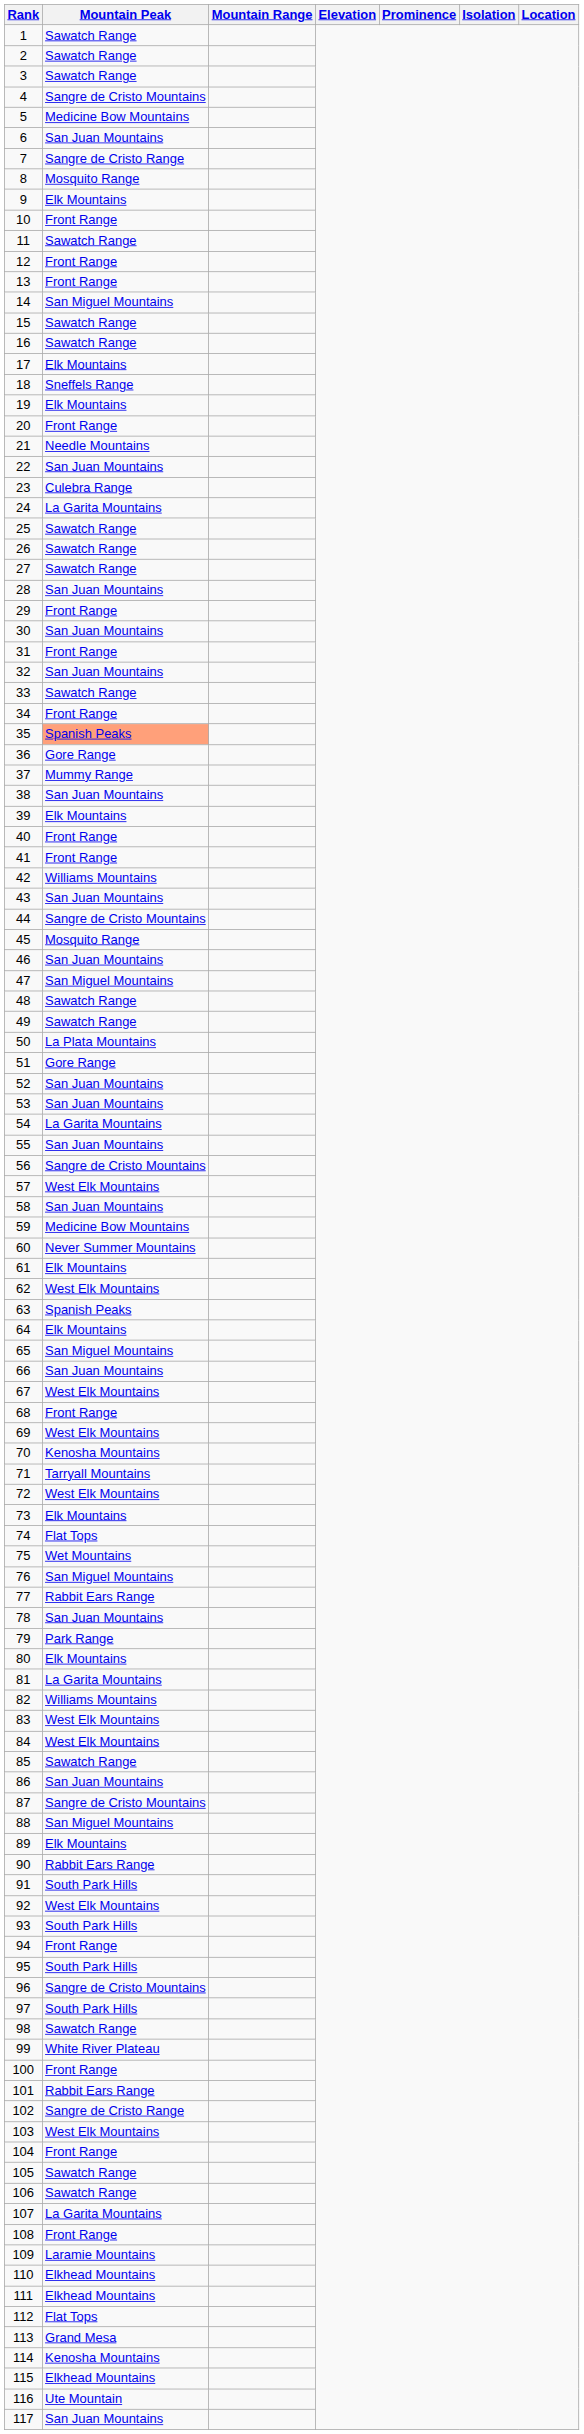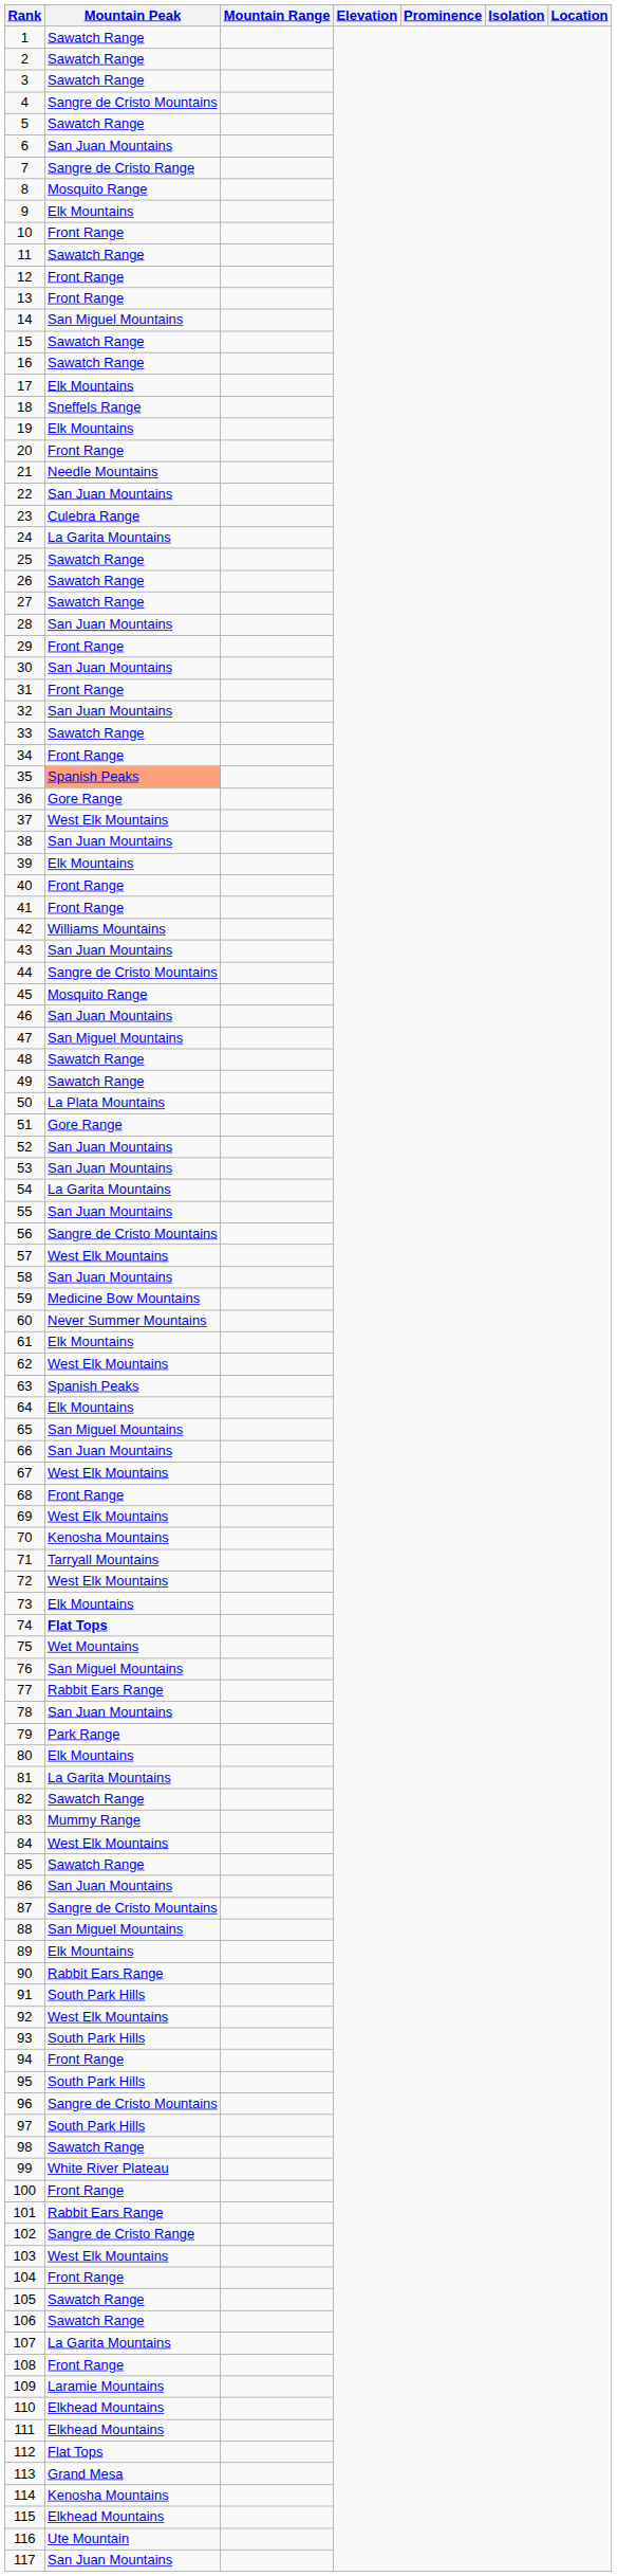 <table class="wikitable sortable">
 <tr>
 <th><a href='#'>Rank</a></th>
 <th><a href='#'>Mountain Peak</a></th>
 <th><a href='#'>Mountain Range</a></th>
 <th><a href='#'>Elevation</a></th>
 <th><a href='#'>Prominence</a></th>
 <th><a href='#'>Isolation</a></th>
 <th><a href='#'>Location</a></th>
 </tr>
 <tr>
 <td align=center>1<br></td>
 <td><a href='#'>Sawatch Range</a><br></td>
 <td></td>
 </tr>
 <tr>
 <td align=center>2<br></td>
 <td><a href='#'>Sawatch Range</a><br></td>
 <td></td>
 </tr>
 <tr>
 <td align=center>3<br></td>
 <td><a href='#'>Sawatch Range</a><br></td>
 <td></td>
 </tr>
 <tr>
 <td align=center>4<br></td>
 <td><a href='#'>Sangre de Cristo Mountains</a><br></td>
 <td></td>
 </tr>
 <tr>
 <td align=center>5<br></td>
-<td><a href='#'>Medicine Bow Mountains</a><br></td>
+<td><a href='#'>Sawatch Range</a><br></td>
 <td></td>
 </tr>
 <tr>
 <td align=center>6<br></td>
 <td><a href='#'>San Juan Mountains</a><br></td>
 <td></td>
 </tr>
 <tr>
 <td align=center>7<br></td>
 <td><a href='#'>Sangre de Cristo Range</a><br></td>
 <td></td>
 </tr>
 <tr>
 <td align=center>8<br></td>
 <td><a href='#'>Mosquito Range</a><br></td>
 <td></td>
 </tr>
 <tr>
 <td align=center>9<br></td>
 <td><a href='#'>Elk Mountains</a><br></td>
 <td></td>
 </tr>
 <tr>
 <td align=center>10<br></td>
 <td><a href='#'>Front Range</a><br></td>
 <td></td>
 </tr>
 <tr>
 <td align=center>11<br></td>
 <td><a href='#'>Sawatch Range</a><br></td>
 <td></td>
 </tr>
 <tr>
 <td align=center>12<br></td>
 <td><a href='#'>Front Range</a><br></td>
 <td></td>
 </tr>
 <tr>
 <td align=center>13<br></td>
 <td><a href='#'>Front Range</a><br></td>
 <td></td>
 </tr>
 <tr>
 <td align=center>14<br></td>
 <td><a href='#'>San Miguel Mountains</a><br></td>
 <td></td>
 </tr>
 <tr>
 <td align=center>15<br></td>
 <td><a href='#'>Sawatch Range</a><br></td>
 <td></td>
 </tr>
 <tr>
 <td align=center>16<br></td>
 <td><a href='#'>Sawatch Range</a><br></td>
 <td></td>
 </tr>
 <tr>
 <td align=center>17<br></td>
 <td><a href='#'>Elk Mountains</a><br></td>
 <td></td>
 </tr>
 <tr>
 <td align=center>18<br></td>
 <td><a href='#'>Sneffels Range</a><br></td>
 <td></td>
 </tr>
 <tr>
 <td align=center>19<br></td>
 <td><a href='#'>Elk Mountains</a><br></td>
 <td></td>
 </tr>
 <tr>
 <td align=center>20<br></td>
 <td><a href='#'>Front Range</a><br></td>
 <td></td>
 </tr>
 <tr>
 <td align=center>21<br></td>
 <td><a href='#'>Needle Mountains</a><br></td>
 <td></td>
 </tr>
 <tr>
 <td align=center>22<br></td>
 <td><a href='#'>San Juan Mountains</a><br></td>
 <td></td>
 </tr>
 <tr>
 <td align=center>23<br></td>
 <td><a href='#'>Culebra Range</a><br></td>
 <td></td>
 </tr>
 <tr>
 <td align=center>24<br></td>
 <td><a href='#'>La Garita Mountains</a><br></td>
 <td></td>
 </tr>
 <tr>
 <td align=center>25<br></td>
 <td><a href='#'>Sawatch Range</a><br></td>
 <td></td>
 </tr>
 <tr>
 <td align=center>26<br></td>
 <td><a href='#'>Sawatch Range</a><br></td>
 <td></td>
 </tr>
 <tr>
 <td align=center>27<br></td>
 <td><a href='#'>Sawatch Range</a><br></td>
 <td></td>
 </tr>
 <tr>
 <td align=center>28<br></td>
 <td><a href='#'>San Juan Mountains</a><br></td>
 <td></td>
 </tr>
 <tr>
 <td align=center>29<br></td>
 <td><a href='#'>Front Range</a><br></td>
 <td></td>
 </tr>
 <tr>
 <td align=center>30<br></td>
 <td><a href='#'>San Juan Mountains</a><br></td>
 <td></td>
 </tr>
 <tr>
 <td align=center>31<br></td>
 <td><a href='#'>Front Range</a><br></td>
 <td></td>
 </tr>
 <tr>
 <td align=center>32<br></td>
 <td><a href='#'>San Juan Mountains</a><br></td>
 <td></td>
 </tr>
 <tr>
 <td align=center>33<br></td>
 <td><a href='#'>Sawatch Range</a><br></td>
 <td></td>
 </tr>
 <tr>
 <td align=center>34<br></td>
 <td><a href='#'>Front Range</a><br></td>
 <td></td>
 </tr>
 <tr>
 <td align=center>35<br></td>
 <td style="background: lightsalmon;"><a href='#'>Spanish Peaks</a><br></td>
 <td></td>
 </tr>
 <tr>
 <td align=center>36<br></td>
 <td><a href='#'>Gore Range</a><br></td>
 <td></td>
 </tr>
 <tr>
 <td align=center>37<br></td>
-<td><a href='#'>Mummy Range</a><br></td>
+<td><a href='#'>West Elk Mountains</a><br></td>
 <td></td>
 </tr>
 <tr>
 <td align=center>38<br></td>
 <td><a href='#'>San Juan Mountains</a><br></td>
 <td></td>
 </tr>
 <tr>
 <td align=center>39<br></td>
 <td><a href='#'>Elk Mountains</a><br></td>
 <td></td>
 </tr>
 <tr>
 <td align=center>40<br></td>
 <td><a href='#'>Front Range</a><br></td>
 <td></td>
 </tr>
 <tr>
 <td align=center>41<br></td>
 <td><a href='#'>Front Range</a><br></td>
 <td></td>
 </tr>
 <tr>
 <td align=center>42<br></td>
 <td><a href='#'>Williams Mountains</a><br></td>
 <td></td>
 </tr>
 <tr>
 <td align=center>43<br></td>
 <td><a href='#'>San Juan Mountains</a><br></td>
 <td></td>
 </tr>
 <tr>
 <td align=center>44<br></td>
 <td><a href='#'>Sangre de Cristo Mountains</a><br></td>
 <td></td>
 </tr>
 <tr>
 <td align=center>45<br></td>
 <td><a href='#'>Mosquito Range</a><br></td>
 <td></td>
 </tr>
 <tr>
 <td align=center>46<br></td>
 <td><a href='#'>San Juan Mountains</a><br></td>
 <td></td>
 </tr>
 <tr>
 <td align=center>47<br></td>
 <td><a href='#'>San Miguel Mountains</a><br></td>
 <td></td>
 </tr>
 <tr>
 <td align=center>48<br></td>
 <td><a href='#'>Sawatch Range</a><br></td>
 <td></td>
 </tr>
 <tr>
 <td align=center>49<br></td>
 <td><a href='#'>Sawatch Range</a><br></td>
 <td></td>
 </tr>
 <tr>
 <td align=center>50<br></td>
 <td><a href='#'>La Plata Mountains</a><br></td>
 <td></td>
 </tr>
 <tr>
 <td align=center>51<br></td>
 <td><a href='#'>Gore Range</a><br></td>
 <td></td>
 </tr>
 <tr>
 <td align=center>52<br></td>
 <td><a href='#'>San Juan Mountains</a><br></td>
 <td></td>
 </tr>
 <tr>
 <td align=center>53<br></td>
 <td><a href='#'>San Juan Mountains</a><br></td>
 <td></td>
 </tr>
 <tr>
 <td align=center>54<br></td>
 <td><a href='#'>La Garita Mountains</a><br></td>
 <td></td>
 </tr>
 <tr>
 <td align=center>55<br></td>
 <td><a href='#'>San Juan Mountains</a><br></td>
 <td></td>
 </tr>
 <tr>
 <td align=center>56<br></td>
 <td><a href='#'>Sangre de Cristo Mountains</a><br></td>
 <td></td>
 </tr>
 <tr>
 <td align=center>57<br></td>
 <td><a href='#'>West Elk Mountains</a><br></td>
 <td></td>
 </tr>
 <tr>
 <td align=center>58<br></td>
 <td><a href='#'>San Juan Mountains</a><br></td>
 <td></td>
 </tr>
 <tr>
 <td align=center>59<br></td>
 <td><a href='#'>Medicine Bow Mountains</a><br></td>
 <td></td>
 </tr>
 <tr>
 <td align=center>60<br></td>
 <td><a href='#'>Never Summer Mountains</a><br></td>
 <td></td>
 </tr>
 <tr>
 <td align=center>61<br></td>
 <td><a href='#'>Elk Mountains</a><br></td>
 <td></td>
 </tr>
 <tr>
 <td align=center>62<br></td>
 <td><a href='#'>West Elk Mountains</a><br></td>
 <td></td>
 </tr>
 <tr>
 <td align=center>63<br></td>
 <td><a href='#'>Spanish Peaks</a><br></td>
 <td></td>
 </tr>
 <tr>
 <td align=center>64<br></td>
 <td><a href='#'>Elk Mountains</a><br></td>
 <td></td>
 </tr>
 <tr>
 <td align=center>65<br></td>
 <td><a href='#'>San Miguel Mountains</a><br></td>
 <td></td>
 </tr>
 <tr>
 <td align=center>66<br></td>
 <td><a href='#'>San Juan Mountains</a><br></td>
 <td></td>
 </tr>
 <tr>
 <td align=center>67<br></td>
 <td><a href='#'>West Elk Mountains</a><br></td>
 <td></td>
 </tr>
 <tr>
 <td align=center>68<br></td>
 <td><a href='#'>Front Range</a><br></td>
 <td></td>
 </tr>
 <tr>
 <td align=center>69<br></td>
 <td><a href='#'>West Elk Mountains</a><br></td>
 <td></td>
 </tr>
 <tr>
 <td align=center>70<br></td>
 <td><a href='#'>Kenosha Mountains</a><br></td>
 <td></td>
 </tr>
 <tr>
 <td align=center>71<br></td>
 <td><a href='#'>Tarryall Mountains</a><br></td>
 <td></td>
 </tr>
 <tr>
 <td align=center>72<br></td>
 <td><a href='#'>West Elk Mountains</a><br></td>
 <td></td>
 </tr>
 <tr>
 <td align=center>73<br></td>
 <td><a href='#'>Elk Mountains</a><br></td>
 <td></td>
 </tr>
 <tr>
 <td align=center>74<br></td>
-<td><a href='#'>Flat Tops</a><br></td>
+<td><strong><a href='#'>Flat Tops</a><br></strong></td>
 <td></td>
 </tr>
 <tr>
 <td align=center>75<br></td>
 <td><a href='#'>Wet Mountains</a><br></td>
 <td></td>
 </tr>
 <tr>
 <td align=center>76<br></td>
 <td><a href='#'>San Miguel Mountains</a><br></td>
 <td></td>
 </tr>
 <tr>
 <td align=center>77<br></td>
 <td><a href='#'>Rabbit Ears Range</a><br></td>
 <td></td>
 </tr>
 <tr>
 <td align=center>78<br></td>
 <td><a href='#'>San Juan Mountains</a><br></td>
 <td></td>
 </tr>
 <tr>
 <td align=center>79<br></td>
 <td><a href='#'>Park Range</a><br></td>
 <td></td>
 </tr>
 <tr>
 <td align=center>80<br></td>
 <td><a href='#'>Elk Mountains</a><br></td>
 <td></td>
 </tr>
 <tr>
 <td align=center>81<br></td>
 <td><a href='#'>La Garita Mountains</a><br></td>
 <td></td>
 </tr>
 <tr>
 <td align=center>82<br></td>
-<td><a href='#'>Williams Mountains</a><br></td>
+<td><a href='#'>Sawatch Range</a><br></td>
 <td></td>
 </tr>
 <tr>
 <td align=center>83<br></td>
-<td><a href='#'>West Elk Mountains</a><br></td>
+<td><a href='#'>Mummy Range</a><br></td>
 <td></td>
 </tr>
 <tr>
 <td align=center>84<br></td>
 <td><a href='#'>West Elk Mountains</a><br></td>
 <td></td>
 </tr>
 <tr>
 <td align=center>85<br></td>
 <td><a href='#'>Sawatch Range</a><br></td>
 <td></td>
 </tr>
 <tr>
 <td align=center>86<br></td>
 <td><a href='#'>San Juan Mountains</a><br></td>
 <td></td>
 </tr>
 <tr>
 <td align=center>87<br></td>
 <td><a href='#'>Sangre de Cristo Mountains</a><br></td>
 <td></td>
 </tr>
 <tr>
 <td align=center>88<br></td>
 <td><a href='#'>San Miguel Mountains</a><br></td>
 <td></td>
 </tr>
 <tr>
 <td align=center>89<br></td>
 <td><a href='#'>Elk Mountains</a><br></td>
 <td></td>
 </tr>
 <tr>
 <td align=center>90<br></td>
 <td><a href='#'>Rabbit Ears Range</a><br></td>
 <td></td>
 </tr>
 <tr>
 <td align=center>91<br></td>
 <td><a href='#'>South Park Hills</a><br></td>
 <td></td>
 </tr>
 <tr>
 <td align=center>92<br></td>
 <td><a href='#'>West Elk Mountains</a><br></td>
 <td></td>
 </tr>
 <tr>
 <td align=center>93<br></td>
 <td><a href='#'>South Park Hills</a><br></td>
 <td></td>
 </tr>
 <tr>
 <td align=center>94<br></td>
 <td><a href='#'>Front Range</a><br></td>
 <td></td>
 </tr>
 <tr>
 <td align=center>95<br></td>
 <td><a href='#'>South Park Hills</a><br></td>
 <td></td>
 </tr>
 <tr>
 <td align=center>96<br></td>
 <td><a href='#'>Sangre de Cristo Mountains</a><br></td>
 <td></td>
 </tr>
 <tr>
 <td align=center>97<br></td>
 <td><a href='#'>South Park Hills</a><br></td>
 <td></td>
 </tr>
 <tr>
 <td align=center>98<br></td>
 <td><a href='#'>Sawatch Range</a><br></td>
 <td></td>
 </tr>
 <tr>
 <td align=center>99<br></td>
 <td><a href='#'>White River Plateau</a><br></td>
 <td></td>
 </tr>
 <tr>
 <td align=center>100<br></td>
 <td><a href='#'>Front Range</a><br></td>
 <td></td>
 </tr>
 <tr>
 <td align=center>101<br></td>
 <td><a href='#'>Rabbit Ears Range</a><br></td>
 <td></td>
 </tr>
 <tr>
 <td align=center>102<br></td>
 <td><a href='#'>Sangre de Cristo Range</a><br></td>
 <td></td>
 </tr>
 <tr>
 <td align=center>103<br></td>
 <td><a href='#'>West Elk Mountains</a><br></td>
 <td></td>
 </tr>
 <tr>
 <td align=center>104<br></td>
 <td><a href='#'>Front Range</a><br></td>
 <td></td>
 </tr>
 <tr>
 <td align=center>105<br></td>
 <td><a href='#'>Sawatch Range</a><br></td>
 <td></td>
 </tr>
 <tr>
 <td align=center>106<br></td>
 <td><a href='#'>Sawatch Range</a><br></td>
 <td></td>
 </tr>
 <tr>
 <td align=center>107<br></td>
 <td><a href='#'>La Garita Mountains</a><br></td>
 <td></td>
 </tr>
 <tr>
 <td align=center>108<br></td>
 <td><a href='#'>Front Range</a><br></td>
 <td></td>
 </tr>
 <tr>
 <td align=center>109<br></td>
 <td><a href='#'>Laramie Mountains</a><br></td>
 <td></td>
 </tr>
 <tr>
 <td align=center>110<br></td>
 <td><a href='#'>Elkhead Mountains</a><br></td>
 <td></td>
 </tr>
 <tr>
 <td align=center>111<br></td>
 <td><a href='#'>Elkhead Mountains</a><br></td>
 <td></td>
 </tr>
 <tr>
 <td align=center>112<br></td>
 <td><a href='#'>Flat Tops</a><br></td>
 <td></td>
 </tr>
 <tr>
 <td align=center>113<br></td>
 <td><a href='#'>Grand Mesa</a><br></td>
 <td></td>
 </tr>
 <tr>
 <td align=center>114<br></td>
 <td><a href='#'>Kenosha Mountains</a><br></td>
 <td></td>
 </tr>
 <tr>
 <td align=center>115<br></td>
 <td><a href='#'>Elkhead Mountains</a><br></td>
 <td></td>
 </tr>
 <tr>
 <td align=center>116<br></td>
 <td><a href='#'>Ute Mountain</a><br></td>
 <td></td>
 </tr>
 <tr>
 <td align=center>117<br></td>
 <td><a href='#'>San Juan Mountains</a><br></td>
 <td></td>
 </tr>
 </table>
